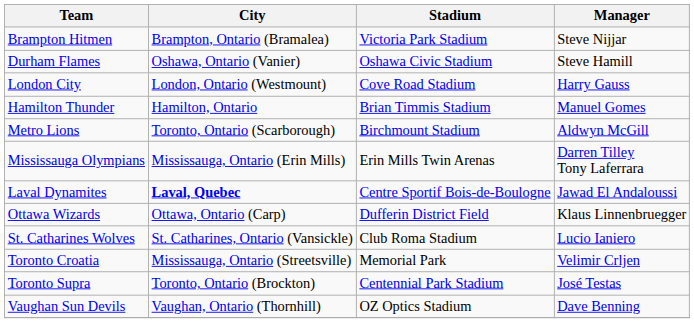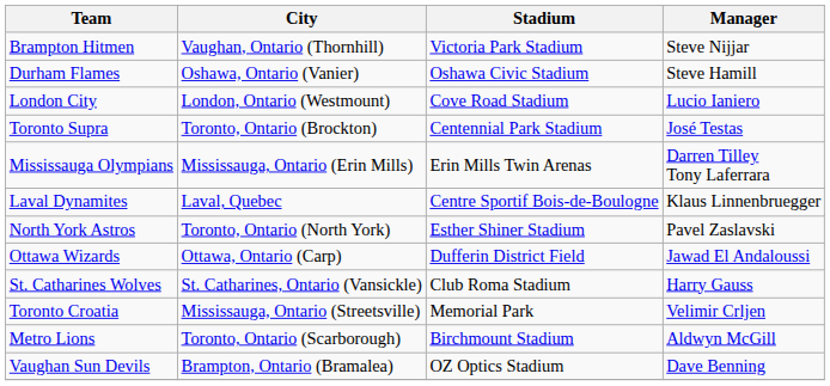 <table class="wikitable sortable">
 <tr>
 <th>Team</th>
 <th>City</th>
 <th>Stadium</th>
 <th>Manager</th>
 </tr>
 <tr>
 <td><a href='#'>Brampton Hitmen</a></td>
-<td><a href='#'>Brampton, Ontario</a> (Bramalea)</td>
+<td><a href='#'>Vaughan, Ontario</a> (Thornhill)</td>
 <td><a href='#'>Victoria Park Stadium</a></td>
 <td>Steve Nijjar</td>
 </tr>
 <tr>
 <td><a href='#'>Durham Flames</a></td>
 <td><a href='#'>Oshawa, Ontario</a> (Vanier)</td>
 <td><a href='#'>Oshawa Civic Stadium</a></td>
 <td>Steve Hamill</td>
 </tr>
 <tr>
 <td><a href='#'>London City</a></td>
 <td><a href='#'>London, Ontario</a> (Westmount)</td>
 <td><a href='#'>Cove Road Stadium</a></td>
-<td><a href='#'>Harry Gauss</a></td>
+<td><a href='#'>Lucio Ianiero</a></td>
 </tr>
 <tr>
-<td><a href='#'>Hamilton Thunder</a></td>
-<td><a href='#'>Hamilton, Ontario</a></td>
-<td><a href='#'>Brian Timmis Stadium</a></td>
-<td><a href='#'>Manuel Gomes</a></td>
-</tr>
-<tr>
-<td><a href='#'>Metro Lions</a></td>
-<td><a href='#'>Toronto, Ontario</a> (Scarborough)</td>
-<td><a href='#'>Birchmount Stadium</a></td>
-<td><a href='#'>Aldwyn McGill</a></td>
+<td><a href='#'>Toronto Supra</a></td>
+<td><a href='#'>Toronto, Ontario</a> (Brockton)</td>
+<td><a href='#'>Centennial Park Stadium</a></td>
+<td><a href='#'>José Testas</a></td>
 </tr>
 <tr>
 <td><a href='#'>Mississauga Olympians</a></td>
 <td><a href='#'>Mississauga, Ontario</a> (Erin Mills)</td>
 <td>Erin Mills Twin Arenas</td>
 <td><a href='#'>Darren Tilley</a><br> Tony Laferrara</td>
 </tr>
 <tr>
 <td><a href='#'>Laval Dynamites</a></td>
-<td><strong><a href='#'>Laval, Quebec</a></strong></td>
+<td><a href='#'>Laval, Quebec</a></td>
 <td><a href='#'>Centre Sportif Bois-de-Boulogne</a></td>
-<td><a href='#'>Jawad El Andaloussi</a></td>
+<td>Klaus Linnenbruegger</td>
+</tr>
+<tr>
+<td><a href='#'>North York Astros</a></td>
+<td><a href='#'>Toronto, Ontario</a> (North York)</td>
+<td><a href='#'>Esther Shiner Stadium</a></td>
+<td>Pavel Zaslavski</td>
 </tr>
 <tr>
 <td><a href='#'>Ottawa Wizards</a></td>
 <td><a href='#'>Ottawa, Ontario</a> (Carp)</td>
 <td><a href='#'>Dufferin District Field</a></td>
-<td>Klaus Linnenbruegger</td>
+<td><a href='#'>Jawad El Andaloussi</a></td>
 </tr>
 <tr>
 <td><a href='#'>St. Catharines Wolves</a></td>
 <td><a href='#'>St. Catharines, Ontario</a> (Vansickle)</td>
 <td>Club Roma Stadium</td>
-<td><a href='#'>Lucio Ianiero</a></td>
+<td><a href='#'>Harry Gauss</a></td>
 </tr>
 <tr>
 <td><a href='#'>Toronto Croatia</a></td>
 <td><a href='#'>Mississauga, Ontario</a> (Streetsville)</td>
 <td>Memorial Park</td>
 <td><a href='#'>Velimir Crljen</a></td>
 </tr>
 <tr>
-<td><a href='#'>Toronto Supra</a></td>
-<td><a href='#'>Toronto, Ontario</a> (Brockton)</td>
-<td><a href='#'>Centennial Park Stadium</a></td>
-<td><a href='#'>José Testas</a></td>
+<td><a href='#'>Metro Lions</a></td>
+<td><a href='#'>Toronto, Ontario</a> (Scarborough)</td>
+<td><a href='#'>Birchmount Stadium</a></td>
+<td><a href='#'>Aldwyn McGill</a></td>
 </tr>
 <tr>
 <td><a href='#'>Vaughan Sun Devils</a></td>
-<td><a href='#'>Vaughan, Ontario</a> (Thornhill)</td>
+<td><a href='#'>Brampton, Ontario</a> (Bramalea)</td>
 <td>OZ Optics Stadium</td>
 <td><a href='#'>Dave Benning</a></td>
 </tr>
 <tr>
 </tr>
 </table>
